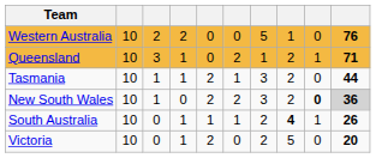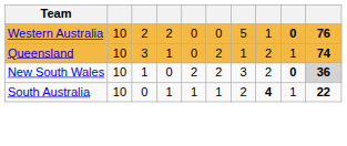 <table class="wikitable" style="text-align:center">
 <tr>
 <th>Team</th>
 <th style="width:25px"></th>
 <th style="width:25px"></th>
 <th style="width:25px"></th>
 <th style="width:25px"></th>
 <th style="width:25px"></th>
 <th style="width:25px"></th>
 <th style="width:25px"></th>
 <th style="width:25px"></th>
 <th style="width:40px"></th>
 </tr>
 <tr style="background:#f4b942;">
 <td style="text-align:left"><a href='#'>Western Australia</a></td>
 <td>10</td>
 <td>2</td>
 <td>2</td>
 <td>0</td>
 <td>0</td>
 <td>5</td>
 <td>1</td>
-<td>0</td>
+<td><strong>0</strong></td>
 <td><strong>76</strong></td>
 </tr>
 <tr style="background:#f4b942;">
 <td style="text-align:left"><a href='#'>Queensland</a></td>
 <td>10</td>
 <td>3</td>
 <td>1</td>
 <td>0</td>
 <td>2</td>
 <td>1</td>
 <td>2</td>
 <td>1</td>
-<td><strong>71</strong></td>
-</tr>
-<tr>
-<td style="text-align:left"><a href='#'>Tasmania</a></td>
-<td>10</td>
-<td>1</td>
-<td>1</td>
-<td>2</td>
-<td>1</td>
-<td>3</td>
-<td>2</td>
-<td>0</td>
-<td><strong>44</strong></td>
+<td><strong>74</strong></td>
 </tr>
 <tr>
 <td style="text-align:left"><a href='#'>New South Wales</a></td>
 <td>10</td>
 <td>1</td>
 <td>0</td>
 <td>2</td>
 <td>2</td>
 <td>3</td>
 <td>2</td>
 <td><strong>0</strong></td>
 <td style="background: lightgrey;"><strong>36</strong></td>
 </tr>
 <tr>
 <td style="text-align:left"><a href='#'>South Australia</a></td>
 <td>10</td>
 <td>0</td>
 <td>1</td>
 <td>1</td>
 <td>1</td>
 <td>2</td>
 <td><strong>4</strong></td>
 <td>1</td>
-<td><strong>26</strong></td>
-</tr>
-<tr>
-<td style="text-align:left"><a href='#'>Victoria</a></td>
-<td>10</td>
-<td>0</td>
-<td>1</td>
-<td>2</td>
-<td>0</td>
-<td>2</td>
-<td>5</td>
-<td>0</td>
-<td><strong>20</strong></td>
+<td><strong>22</strong></td>
 </tr>
 </table>
